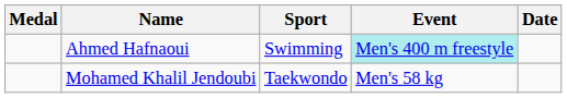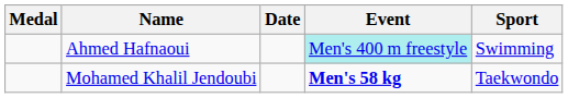 <table class="wikitable sortable" style="font-size: 95%;">
 <tr>
 <th>Medal</th>
 <th>Name</th>
+<th>Date</th>
+<th>Event</th>
 <th>Sport</th>
-<th>Event</th>
-<th>Date</th>
 </tr>
 <tr>
 <td></td>
 <td><a href='#'>Ahmed Hafnaoui</a></td>
+<td></td>
+<td style="background: paleturquoise;"><a href='#'>Men's 400 m freestyle</a></td>
 <td><a href='#'>Swimming</a></td>
-<td style="background: paleturquoise;"><a href='#'>Men's 400 m freestyle</a></td>
-<td></td>
 </tr>
 <tr>
 <td></td>
 <td><a href='#'>Mohamed Khalil Jendoubi</a></td>
+<td></td>
+<td><strong><a href='#'>Men's 58 kg</a></strong></td>
 <td><a href='#'>Taekwondo</a></td>
-<td><a href='#'>Men's 58 kg</a></td>
-<td></td>
 </tr>
 </table>
